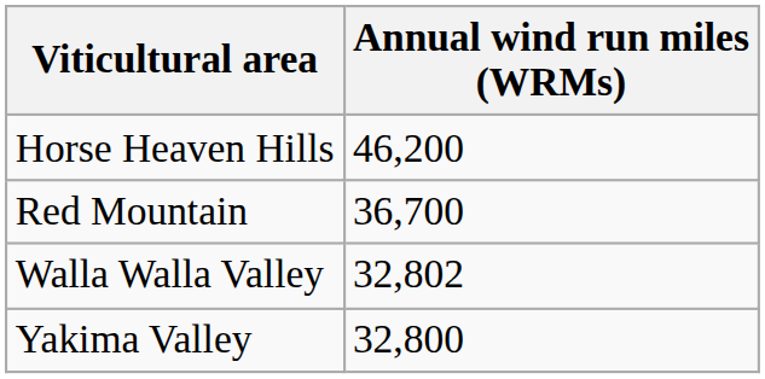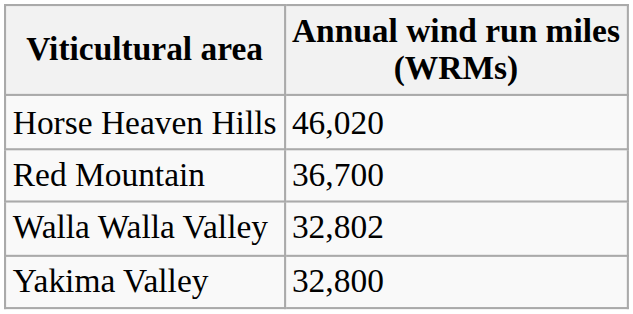 <table class="wikitable">
 <tr>
 <th>Viticultural area</th>
 <th>Annual wind run miles<br>(WRMs)</th>
 </tr>
 <tr>
 <td>Horse Heaven Hills</td>
-<td>46,200</td>
+<td>46,020</td>
 </tr>
 <tr>
 <td>Red Mountain</td>
 <td>36,700</td>
 </tr>
 <tr>
 <td>Walla Walla Valley</td>
 <td>32,802</td>
 </tr>
 <tr>
 <td>Yakima Valley</td>
 <td>32,800</td>
 </tr>
 </table>
